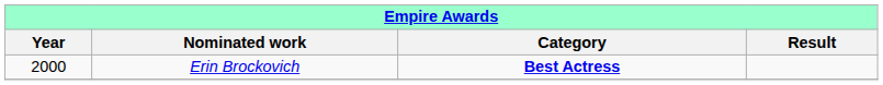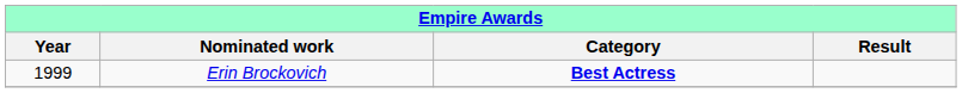 <table width="70%" class="wikitable sortable">
 <tr>
 <th colspan="4" - style="background:#99FFCC;" align="center"><a href='#'>Empire Awards</a></th>
 </tr>
 <tr>
 <th width="10%">Year</th>
 <th width="35%">Nominated work</th>
 <th width="40%">Category</th>
 <th width="15%">Result</th>
 </tr>
 <tr>
-<td align="center">2000</td>
+<td align="center">1999</td>
 <td align="center"><em><a href='#'>Erin Brockovich</a></em></td>
 <td align="center"><strong><a href='#'>Best Actress</a></strong></td>
 <td></td>
 </tr>
 <tr>
 </tr>
 </table>
